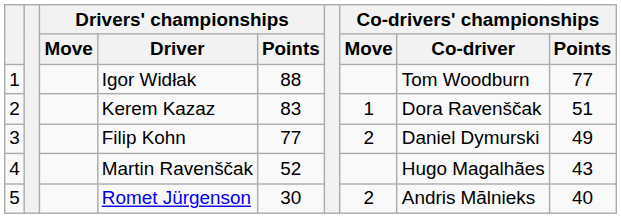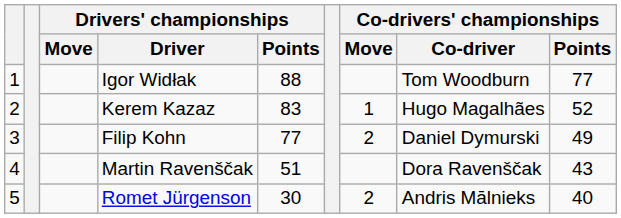 <table class="wikitable" style="font-size:85%;">
 <tr>
 <th rowspan="2"></th>
 <th rowspan="7" style="width:5px;"></th>
 <th colspan="3">Drivers' championships</th>
 <th rowspan="7" style="width:5px;"></th>
 <th colspan="3" nowrap="">Co-drivers' championships</th>
 </tr>
 <tr>
 <th>Move</th>
 <th>Driver</th>
 <th>Points</th>
 <th>Move</th>
 <th>Co-driver</th>
 <th>Points</th>
 </tr>
 <tr>
 <td align="center">1</td>
 <td align="center"></td>
 <td>Igor Widłak</td>
 <td align="center">88</td>
 <td align="center"></td>
 <td>Tom Woodburn</td>
 <td align="center">77</td>
 </tr>
 <tr>
 <td align="center">2</td>
 <td align="center"></td>
 <td>Kerem Kazaz</td>
 <td align="center">83</td>
 <td align="center"> 1</td>
-<td>Dora Ravenščak</td>
-<td align="center">51</td>
+<td>Hugo Magalhães</td>
+<td align="center">52</td>
 </tr>
 <tr>
 <td align="center">3</td>
 <td align="center"></td>
 <td>Filip Kohn</td>
 <td align="center">77</td>
 <td align="center"> 2</td>
 <td>Daniel Dymurski</td>
 <td align="center">49</td>
 </tr>
 <tr>
 <td align="center">4</td>
 <td align="center"></td>
 <td>Martin Ravenščak</td>
-<td align="center">52</td>
+<td align="center">51</td>
 <td align="center"></td>
-<td>Hugo Magalhães</td>
+<td>Dora Ravenščak</td>
 <td align="center">43</td>
 </tr>
 <tr>
 <td align="center">5</td>
 <td align="center"></td>
 <td><a href='#'>Romet Jürgenson</a></td>
 <td align="center">30</td>
 <td align="center"> 2</td>
 <td>Andris Mālnieks</td>
 <td align="center">40</td>
 </tr>
 </table>
